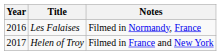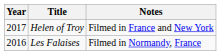 <table class="wikitable">
 <tr>
 <th>Year</th>
 <th>Title</th>
 <th>Notes</th>
 </tr>
 <tr>
+<td>2017</td>
+<td><em>Helen of Troy</em></td>
+<td>Filmed in <a href='#'>France</a> and <a href='#'>New York</a></td>
+</tr>
+<tr>
 <td>2016</td>
 <td><em>Les Falaises</em></td>
 <td>Filmed in <a href='#'>Normandy</a>, <a href='#'>France</a></td>
 </tr>
-<tr>
-<td>2017</td>
-<td><em>Helen of Troy</em></td>
-<td>Filmed in <a href='#'>France</a> and <a href='#'>New York</a></td>
-</tr>
 </table>
